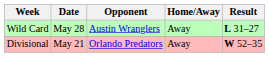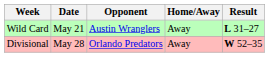 <table class="wikitable">
 <tr>
 <th>Week</th>
 <th>Date</th>
 <th>Opponent</th>
 <th>Home/Away</th>
 <th>Result</th>
 </tr>
 <tr bgcolor="bbffbb">
 <td>Wild Card</td>
-<td>May 28</td>
+<td>May 21</td>
 <td><a href='#'>Austin Wranglers</a></td>
 <td>Away</td>
 <td><strong>L</strong> 31–27</td>
 </tr>
 <tr bgcolor="ffbbbb">
 <td>Divisional</td>
-<td>May 21</td>
+<td>May 28</td>
 <td><a href='#'>Orlando Predators</a></td>
 <td>Away</td>
 <td><strong>W</strong> 52–35</td>
 </tr>
 </table>
